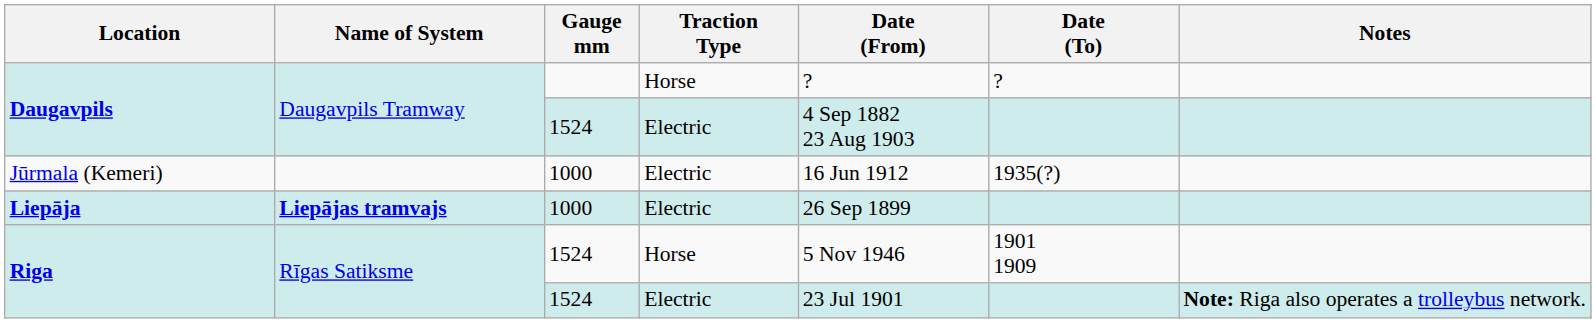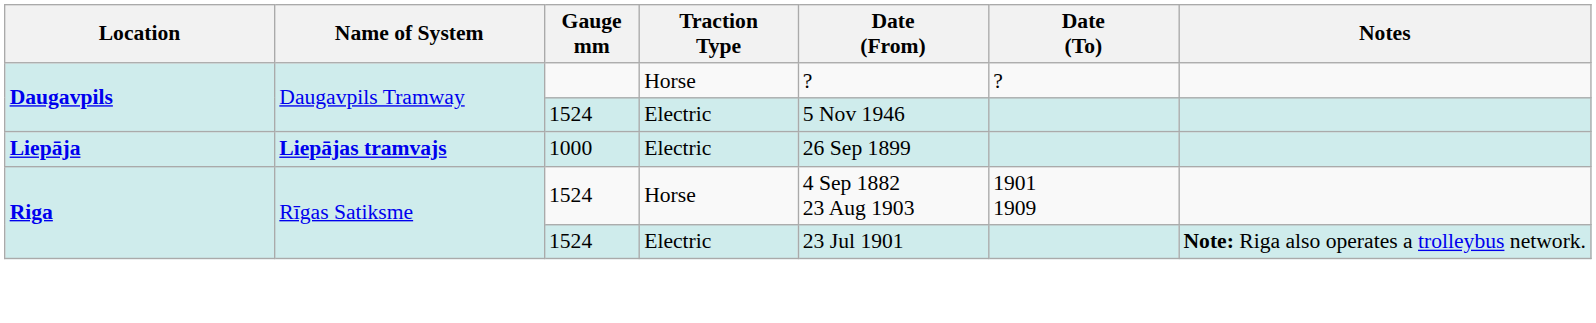 <table class="wikitable">
 <tr>
 <th width=17%>Location</th>
 <th width=17%>Name of System</th>
 <th width=06%>Gauge <br>mm</th>
 <th width=10%>Traction<br>Type</th>
 <th width=12%>Date <br>(From)</th>
 <th width=12%>Date <br>(To)</th>
 <th width=30%>Notes</th>
 </tr>
 <tr>
 <td style="background:#CFECEC" rowspan="2"><strong><a href='#'>Daugavpils</a></strong></td>
 <td style="background:#CFECEC" rowspan="2"><a href='#'>Daugavpils Tramway</a></td>
 <td></td>
 <td>Horse</td>
 <td>?</td>
 <td>?</td>
 <td> </td>
 </tr>
 <tr style="background:#CFECEC">
 <td>1524</td>
 <td>Electric</td>
-<td>4 Sep 1882<br>23 Aug 1903</td>
+<td>5 Nov 1946</td>
 <td> </td>
-<td></td>
-</tr>
-<tr>
-<td><a href='#'>Jūrmala</a> (Kemeri)</td>
-<td> </td>
-<td>1000</td>
-<td>Electric</td>
-<td>16 Jun 1912</td>
-<td>1935(?)</td>
 <td></td>
 </tr>
 <tr style="background:#CFECEC">
 <td><strong><a href='#'>Liepāja</a></strong></td>
 <td><strong><a href='#'>Liepājas tramvajs</a></strong></td>
 <td>1000</td>
 <td>Electric</td>
 <td>26 Sep 1899</td>
 <td> </td>
 <td></td>
 </tr>
 <tr>
 <td style="background:#CFECEC" rowspan="2"><strong><a href='#'>Riga</a></strong></td>
 <td style="background:#CFECEC" rowspan="2"><a href='#'>Rīgas Satiksme</a></td>
 <td>1524</td>
 <td>Horse</td>
-<td>5 Nov 1946</td>
+<td>4 Sep 1882<br>23 Aug 1903</td>
 <td>1901<br>1909</td>
 <td></td>
 </tr>
 <tr style="background:#CFECEC">
 <td>1524</td>
 <td>Electric</td>
 <td>23 Jul 1901</td>
 <td> </td>
 <td> <strong>Note:</strong> Riga also operates a <a href='#'>trolleybus</a> network.</td>
 </tr>
 </table>
